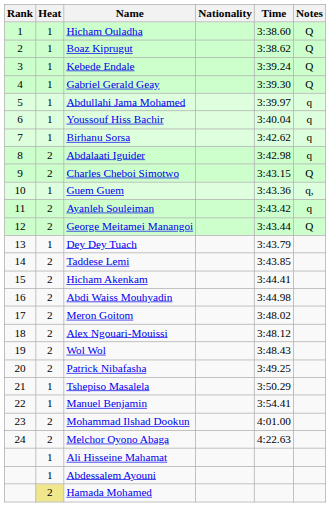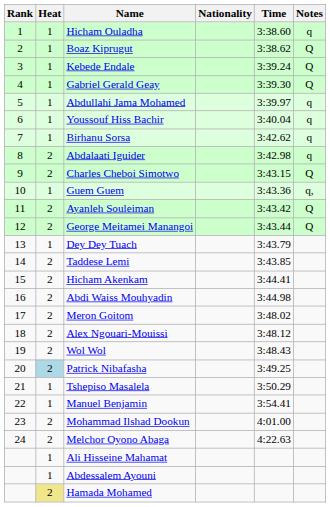 <table class="wikitable sortable" style="text-align:center">
 <tr>
 <th>Rank</th>
 <th>Heat</th>
 <th>Name</th>
 <th>Nationality</th>
 <th>Time</th>
 <th>Notes</th>
 </tr>
 <tr bgcolor=ccffcc>
 <td>1</td>
 <td>1</td>
 <td align=left><a href='#'>Hicham Ouladha</a></td>
 <td align=left></td>
 <td>3:38.60</td>
-<td>Q</td>
+<td>q</td>
 </tr>
 <tr bgcolor=ccffcc>
 <td>2</td>
 <td>1</td>
 <td align=left><a href='#'>Boaz Kiprugut</a></td>
 <td align=left></td>
 <td>3:38.62</td>
 <td>Q</td>
 </tr>
 <tr bgcolor=ccffcc>
 <td>3</td>
 <td>1</td>
 <td align=left><a href='#'>Kebede Endale</a></td>
 <td align=left></td>
 <td>3:39.24</td>
 <td>Q</td>
 </tr>
 <tr bgcolor=ccffcc>
 <td>4</td>
 <td>1</td>
 <td align=left><a href='#'>Gabriel Gerald Geay</a></td>
 <td align=left></td>
 <td>3:39.30</td>
 <td>Q</td>
 </tr>
 <tr bgcolor=ddffdd>
 <td>5</td>
 <td>1</td>
 <td align=left><a href='#'>Abdullahi Jama Mohamed</a></td>
 <td align=left></td>
 <td>3:39.97</td>
 <td>q</td>
 </tr>
 <tr bgcolor=ddffdd>
 <td>6</td>
 <td>1</td>
 <td align=left><a href='#'>Youssouf Hiss Bachir</a></td>
 <td align=left></td>
 <td>3:40.04</td>
 <td>q</td>
 </tr>
 <tr bgcolor=ddffdd>
 <td>7</td>
 <td>1</td>
 <td align=left><a href='#'>Birhanu Sorsa</a></td>
 <td align=left></td>
 <td>3:42.62</td>
 <td>q</td>
 </tr>
 <tr bgcolor=ccffcc>
 <td>8</td>
 <td>2</td>
 <td align=left><a href='#'>Abdalaati Iguider</a></td>
 <td align=left></td>
 <td>3:42.98</td>
 <td>q</td>
 </tr>
 <tr bgcolor=ccffcc>
 <td>9</td>
 <td>2</td>
 <td align=left><a href='#'>Charles Cheboi Simotwo</a></td>
 <td align=left></td>
 <td>3:43.15</td>
 <td>Q</td>
 </tr>
 <tr bgcolor=ddffdd>
 <td>10</td>
 <td>1</td>
 <td align=left><a href='#'>Guem Guem</a></td>
 <td align=left></td>
 <td>3:43.36</td>
 <td>q, </td>
 </tr>
 <tr bgcolor=ccffcc>
 <td>11</td>
 <td>2</td>
 <td align=left><a href='#'>Ayanleh Souleiman</a></td>
 <td align=left></td>
 <td>3:43.42</td>
-<td>q</td>
+<td>Q</td>
 </tr>
 <tr bgcolor=ccffcc>
 <td>12</td>
 <td>2</td>
 <td align=left><a href='#'>George Meitamei Manangoi</a></td>
 <td align=left></td>
 <td>3:43.44</td>
 <td>Q</td>
 </tr>
 <tr>
 <td>13</td>
 <td>1</td>
 <td align=left><a href='#'>Dey Dey Tuach</a></td>
 <td align=left></td>
 <td>3:43.79</td>
 <td></td>
 </tr>
 <tr>
 <td>14</td>
 <td>2</td>
 <td align=left><a href='#'>Taddese Lemi</a></td>
 <td align=left></td>
 <td>3:43.85</td>
 <td></td>
 </tr>
 <tr>
 <td>15</td>
 <td>2</td>
 <td align=left><a href='#'>Hicham Akenkam</a></td>
 <td align=left></td>
 <td>3:44.41</td>
 <td></td>
 </tr>
 <tr>
 <td>16</td>
 <td>2</td>
 <td align=left><a href='#'>Abdi Waiss Mouhyadin</a></td>
 <td align=left></td>
 <td>3:44.98</td>
 <td></td>
 </tr>
 <tr>
 <td>17</td>
 <td>2</td>
 <td align=left><a href='#'>Meron Goitom</a></td>
 <td align=left></td>
 <td>3:48.02</td>
 <td></td>
 </tr>
 <tr>
 <td>18</td>
 <td>2</td>
 <td align=left><a href='#'>Alex Ngouari-Mouissi</a></td>
 <td align=left></td>
 <td>3:48.12</td>
 <td></td>
 </tr>
 <tr>
 <td>19</td>
 <td>2</td>
 <td align=left><a href='#'>Wol Wol</a></td>
 <td align=left></td>
 <td>3:48.43</td>
 <td></td>
 </tr>
 <tr>
 <td>20</td>
-<td>2</td>
+<td style="background: lightblue;">2</td>
 <td align=left><a href='#'>Patrick Nibafasha</a></td>
 <td align=left></td>
 <td>3:49.25</td>
 <td></td>
 </tr>
 <tr>
 <td>21</td>
 <td>1</td>
 <td align=left><a href='#'>Tshepiso Masalela</a></td>
 <td align=left></td>
 <td>3:50.29</td>
 <td></td>
 </tr>
 <tr>
 <td>22</td>
 <td>1</td>
 <td align=left><a href='#'>Manuel Benjamin</a></td>
 <td align=left></td>
 <td>3:54.41</td>
 <td></td>
 </tr>
 <tr>
 <td>23</td>
 <td>2</td>
 <td align=left><a href='#'>Mohammad Ilshad Dookun</a></td>
 <td align=left></td>
 <td>4:01.00</td>
 <td></td>
 </tr>
 <tr>
 <td>24</td>
 <td>2</td>
 <td align=left><a href='#'>Melchor Oyono Abaga</a></td>
 <td align=left></td>
 <td>4:22.63</td>
 <td></td>
 </tr>
 <tr>
 <td></td>
 <td>1</td>
 <td align=left><a href='#'>Ali Hisseine Mahamat</a></td>
 <td align=left></td>
 <td></td>
 <td></td>
 </tr>
 <tr>
 <td></td>
 <td>1</td>
 <td align=left><a href='#'>Abdessalem Ayouni</a></td>
 <td align=left></td>
 <td></td>
 <td></td>
 </tr>
 <tr>
 <td></td>
 <td style="background: khaki;">2</td>
 <td align=left><a href='#'>Hamada Mohamed</a></td>
 <td align=left></td>
 <td></td>
 <td></td>
 </tr>
 </table>
